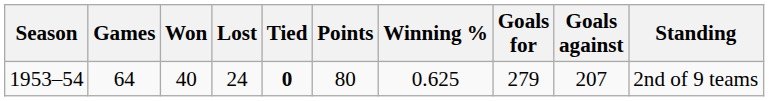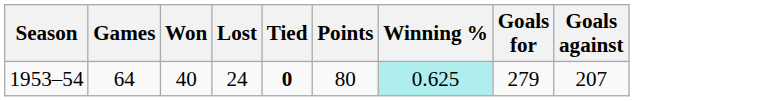 <table class="wikitable" style="text-align:center">
 <tr>
 <th>Season</th>
 <th>Games</th>
 <th>Won</th>
 <th>Lost</th>
 <th>Tied</th>
 <th>Points</th>
 <th>Winning %</th>
 <th>Goals<br>for</th>
 <th>Goals<br>against</th>
-<th>Standing</th>
 </tr>
 <tr>
 <td>1953–54</td>
 <td>64</td>
 <td>40</td>
 <td>24</td>
 <td><strong>0</strong></td>
 <td>80</td>
-<td>0.625</td>
+<td style="background: paleturquoise;">0.625</td>
 <td>279</td>
 <td>207</td>
-<td>2nd of 9 teams</td>
 </tr>
 </table>
